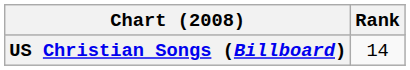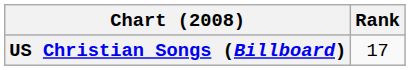 <table class="wikitable plainrowheaders" style="text-align:center">
 <tr>
 <th scope="col">Chart (2008)</th>
 <th scope="col">Rank</th>
 </tr>
 <tr>
 <th scope="row">US <a href='#'>Christian Songs</a> (<em><a href='#'>Billboard</a></em>)</th>
-<td>14</td>
+<td>17</td>
 </tr>
 </table>
